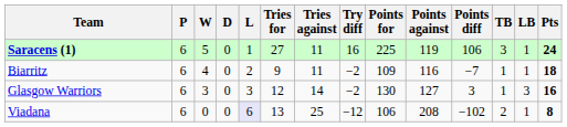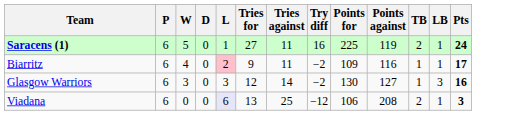 <table class="wikitable" style="text-align: center;">
 <tr>
 <th width="200">Team</th>
 <th width="20">P</th>
 <th width="20">W</th>
 <th width="20">D</th>
 <th width="20">L</th>
 <th width="20">Tries for</th>
 <th width="20">Tries against</th>
 <th width="20">Try diff</th>
 <th width="20">Points for</th>
 <th width="20">Points against</th>
-<th width="25">Points diff</th>
 <th width="20">TB</th>
 <th width="20">LB</th>
 <th width="20">Pts</th>
 </tr>
 <tr bgcolor="#ccffcc">
 <td align=left> <strong><a href='#'>Saracens</a> (1)</strong></td>
 <td>6</td>
 <td>5</td>
 <td>0</td>
 <td>1</td>
 <td>27</td>
 <td>11</td>
 <td>16</td>
 <td>225</td>
 <td>119</td>
-<td>106</td>
-<td>3</td>
+<td>2</td>
 <td>1</td>
 <td><strong>24</strong></td>
 </tr>
 <tr>
 <td align=left> <a href='#'>Biarritz</a></td>
 <td>6</td>
 <td>4</td>
 <td>0</td>
-<td>2</td>
+<td style="background: pink;">2</td>
 <td>9</td>
 <td>11</td>
 <td>−2</td>
 <td>109</td>
 <td>116</td>
-<td>−7</td>
 <td>1</td>
 <td>1</td>
-<td><strong>18</strong></td>
+<td><strong>17</strong></td>
 </tr>
 <tr>
 <td align=left> <a href='#'>Glasgow Warriors</a></td>
 <td>6</td>
 <td>3</td>
 <td>0</td>
 <td>3</td>
 <td>12</td>
 <td>14</td>
 <td>−2</td>
 <td>130</td>
 <td>127</td>
-<td>3</td>
 <td>1</td>
 <td>3</td>
 <td><strong>16</strong></td>
 </tr>
 <tr>
 <td align=left> <a href='#'>Viadana</a></td>
 <td>6</td>
 <td>0</td>
 <td>0</td>
 <td style="background: lavender;">6</td>
 <td>13</td>
 <td>25</td>
 <td>−12</td>
 <td>106</td>
 <td>208</td>
-<td>−102</td>
 <td>2</td>
 <td>1</td>
-<td><strong>8</strong></td>
+<td><strong>3</strong></td>
 </tr>
 </table>
